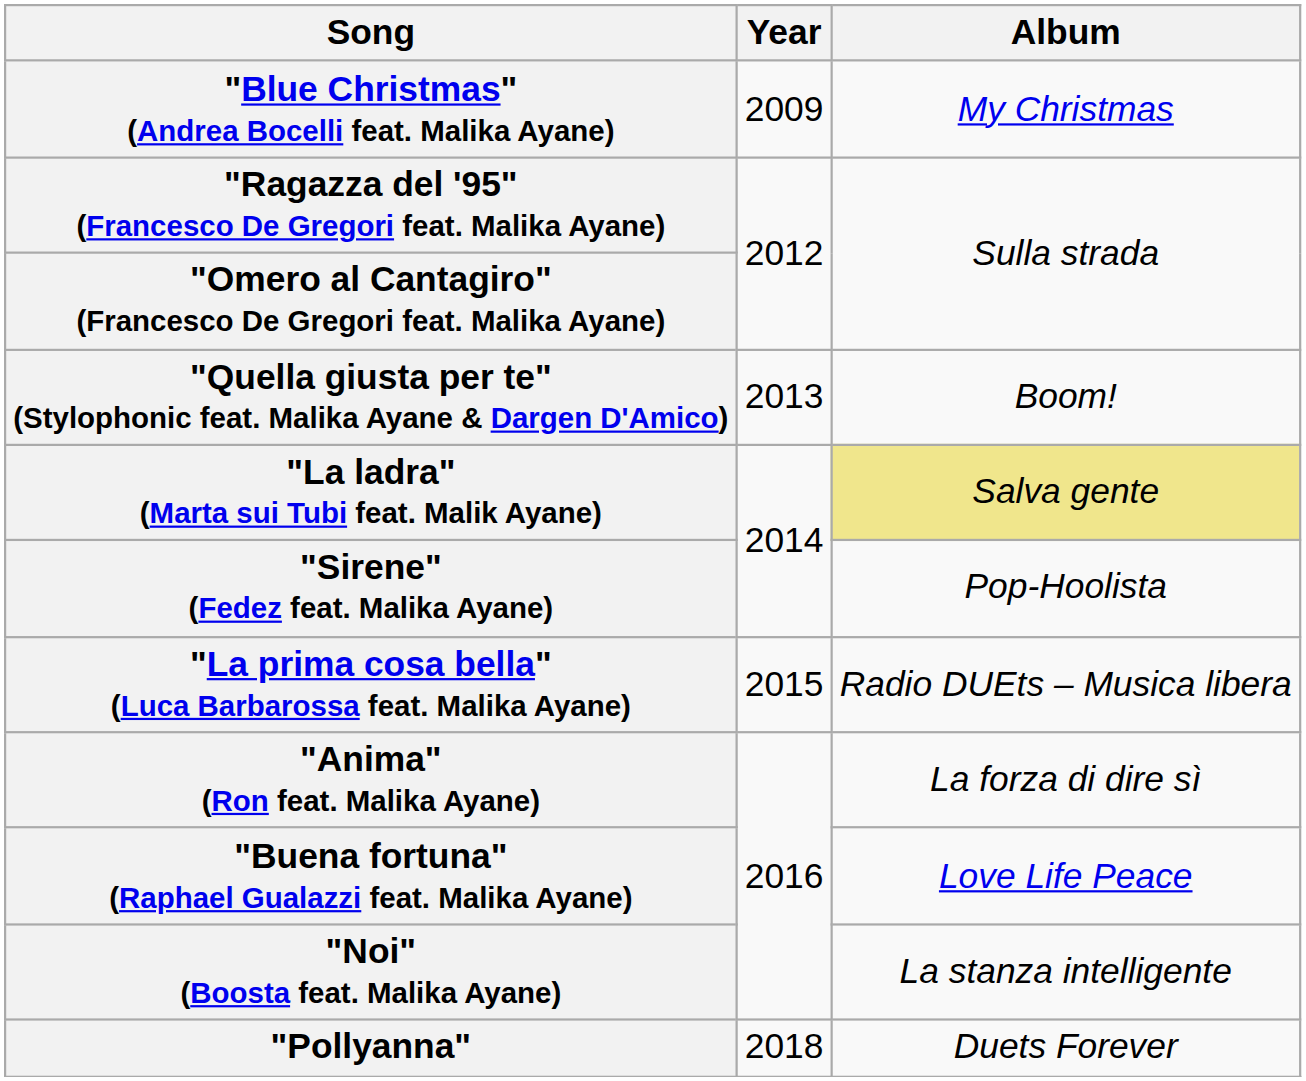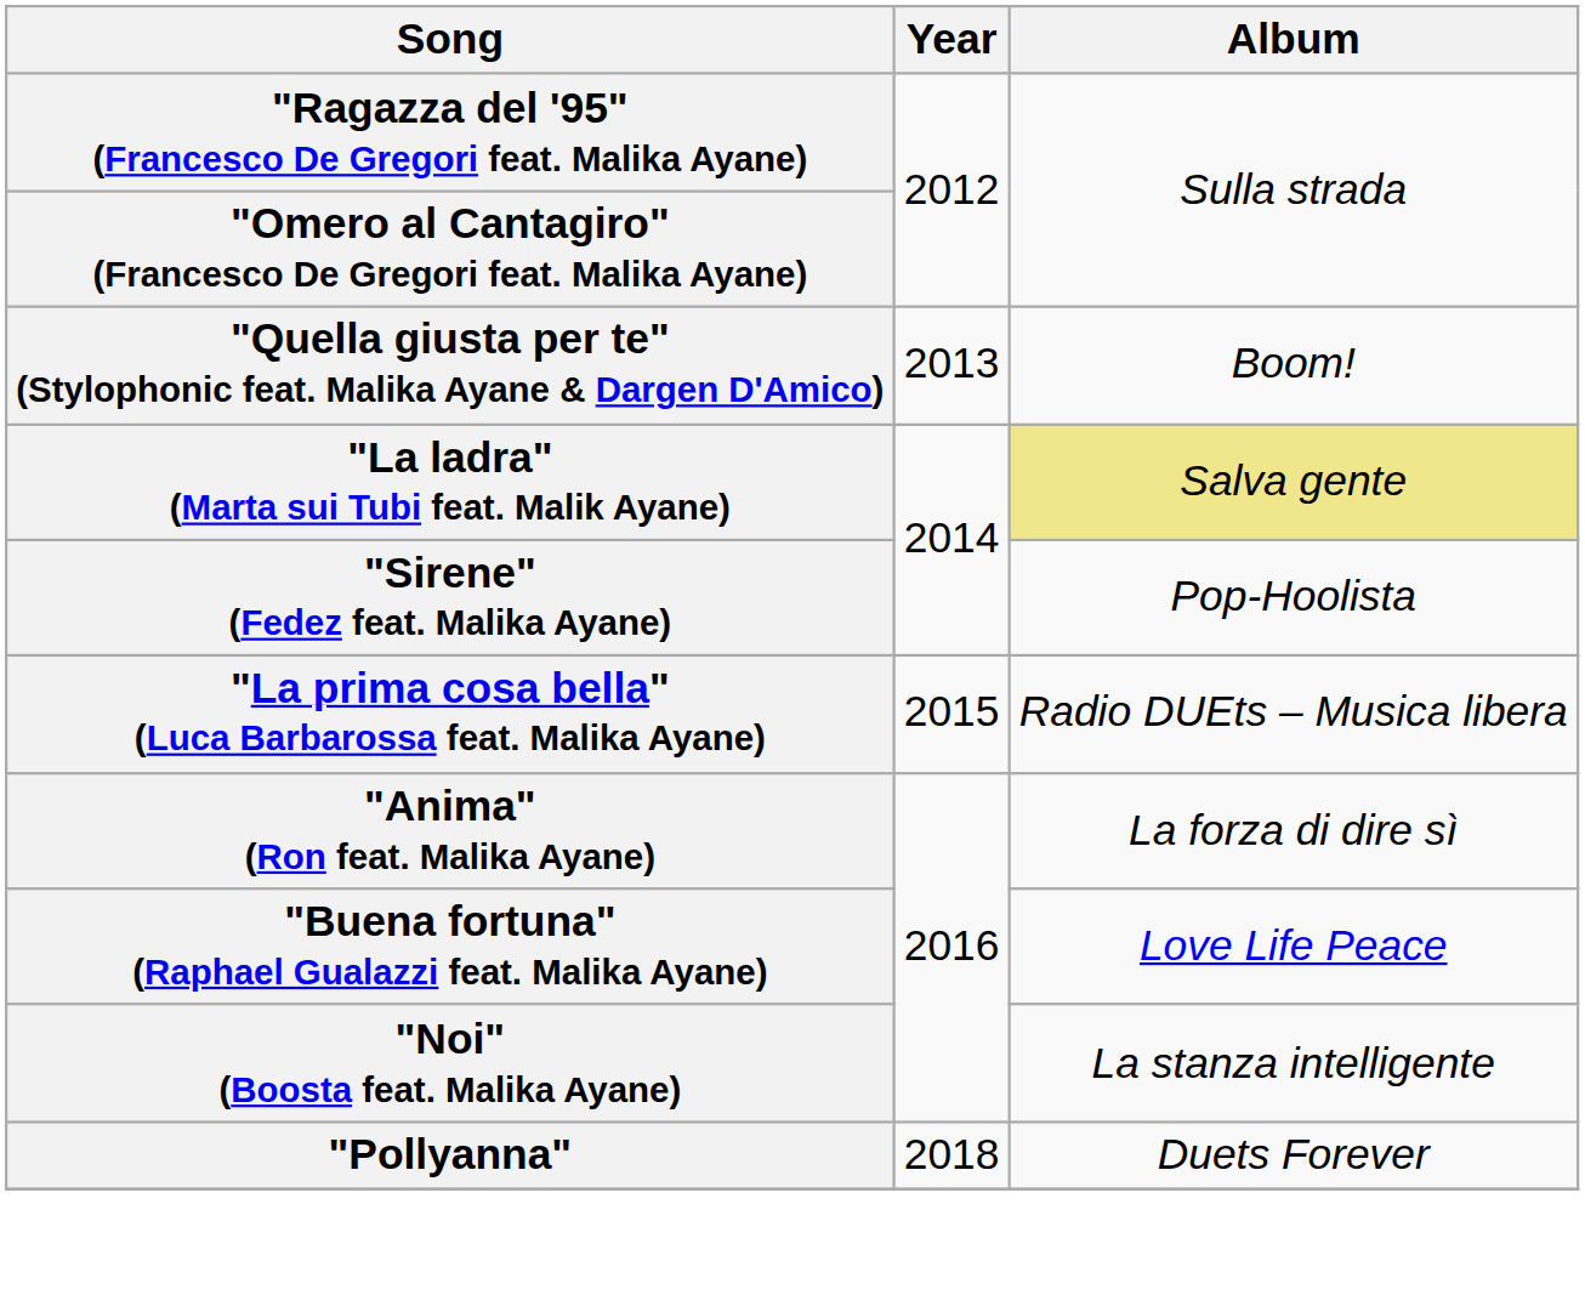 <table class="wikitable plainrowheaders" style="text-align:center;">
 <tr>
 <th scope="col">Song</th>
 <th scope="col">Year</th>
 <th scope="col">Album</th>
-</tr>
-<tr>
-<th scope="row">"<a href='#'>Blue Christmas</a>"<br><small>(<a href='#'>Andrea Bocelli</a> feat. Malika Ayane)</small></th>
-<td>2009</td>
-<td><em><a href='#'>My Christmas</a></em></td>
 </tr>
 <tr>
 <th scope="row">"Ragazza del '95"<br><small>(<a href='#'>Francesco De Gregori</a> feat. Malika Ayane)</small></th>
 <td rowspan="2">2012</td>
 <td rowspan="2"><em>Sulla strada</em></td>
 </tr>
 <tr>
 <th scope="row">"Omero al Cantagiro"<br><small>(Francesco De Gregori feat. Malika Ayane)</small></th>
 </tr>
 <tr>
 <th scope="row">"Quella giusta per te"<br><small>(Stylophonic feat. Malika Ayane & <a href='#'>Dargen D'Amico</a>)</small></th>
 <td>2013</td>
 <td><em>Boom!</em></td>
 </tr>
 <tr>
 <th scope="row">"La ladra"<br><small>(<a href='#'>Marta sui Tubi</a> feat. Malik Ayane)</small></th>
 <td rowspan="2">2014</td>
 <td style="background: khaki;"><em>Salva gente</em></td>
 </tr>
 <tr>
 <th scope="row">"Sirene"<br><small>(<a href='#'>Fedez</a> feat. Malika Ayane)</small></th>
 <td><em>Pop-Hoolista</em></td>
 </tr>
 <tr>
 <th scope="row">"<a href='#'>La prima cosa bella</a>"<br><small>(<a href='#'>Luca Barbarossa</a> feat. Malika Ayane)</small></th>
 <td>2015</td>
 <td><em>Radio DUEts – Musica libera</em></td>
 </tr>
 <tr>
 <th scope="row">"Anima"<br><small>(<a href='#'>Ron</a> feat. Malika Ayane)</small></th>
 <td rowspan="3">2016</td>
 <td><em>La forza di dire sì</em></td>
 </tr>
 <tr>
 <th scope="row">"Buena fortuna"<br><small>(<a href='#'>Raphael Gualazzi</a> feat. Malika Ayane)</small></th>
 <td><em><a href='#'>Love Life Peace</a></em></td>
 </tr>
 <tr>
 <th scope="row">"Noi"<br><small>(<a href='#'>Boosta</a> feat. Malika Ayane)</small></th>
 <td><em>La stanza intelligente</em></td>
 </tr>
 <tr>
 <th scope="row">"Pollyanna"<br></th>
 <td>2018</td>
 <td><em>Duets Forever</em></td>
 </tr>
 <tr>
 </tr>
 </table>
